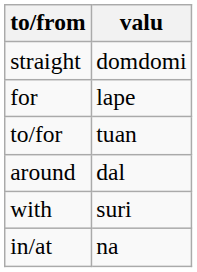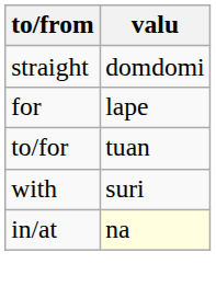 <table class="wikitable">
 <tr>
 <th>to/from</th>
 <th>valu</th>
 </tr>
 <tr>
 <td>straight</td>
 <td>domdomi</td>
 </tr>
 <tr>
 <td>for</td>
 <td>lape</td>
 </tr>
 <tr>
 <td>to/for</td>
 <td>tuan</td>
 </tr>
 <tr>
-<td>around</td>
-<td>dal</td>
-</tr>
-<tr>
 <td>with</td>
 <td>suri</td>
 </tr>
 <tr>
 <td>in/at</td>
-<td>na</td>
+<td style="background: lightyellow;">na</td>
 </tr>
 </table>
